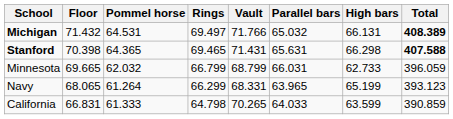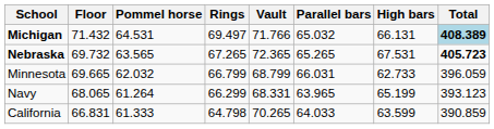 <table class="wikitable">
 <tr>
 <th>School</th>
 <th>Floor</th>
 <th>Pommel horse</th>
 <th>Rings</th>
 <th>Vault</th>
 <th>Parallel bars</th>
 <th>High bars</th>
 <th>Total</th>
 </tr>
 <tr>
 <td><strong>Michigan</strong></td>
 <td>71.432</td>
 <td>64.531</td>
 <td>69.497</td>
 <td>71.766</td>
 <td>65.032</td>
 <td>66.131</td>
-<td><strong>408.389</strong></td>
+<td style="background: lightblue;"><strong>408.389</strong></td>
 </tr>
 <tr>
-<td><strong>Stanford</strong></td>
-<td>70.398</td>
-<td>64.365</td>
-<td>69.465</td>
-<td>71.431</td>
-<td>65.631</td>
-<td>66.298</td>
-<td><strong>407.588</strong></td>
+<td><strong>Nebraska</strong></td>
+<td>69.732</td>
+<td>63.565</td>
+<td>67.265</td>
+<td>72.365</td>
+<td>65.265</td>
+<td>67.531</td>
+<td><strong>405.723</strong></td>
 </tr>
 <tr>
 <td>Minnesota</td>
 <td>69.665</td>
 <td>62.032</td>
 <td>66.799</td>
 <td>68.799</td>
 <td>66.031</td>
 <td>62.733</td>
 <td>396.059</td>
 </tr>
 <tr>
 <td>Navy</td>
 <td>68.065</td>
 <td>61.264</td>
 <td>66.299</td>
 <td>68.331</td>
 <td>63.965</td>
 <td>65.199</td>
 <td>393.123</td>
 </tr>
 <tr>
 <td>California</td>
 <td>66.831</td>
 <td>61.333</td>
 <td>64.798</td>
 <td>70.265</td>
 <td>64.033</td>
 <td>63.599</td>
 <td>390.859</td>
 </tr>
 </table>
